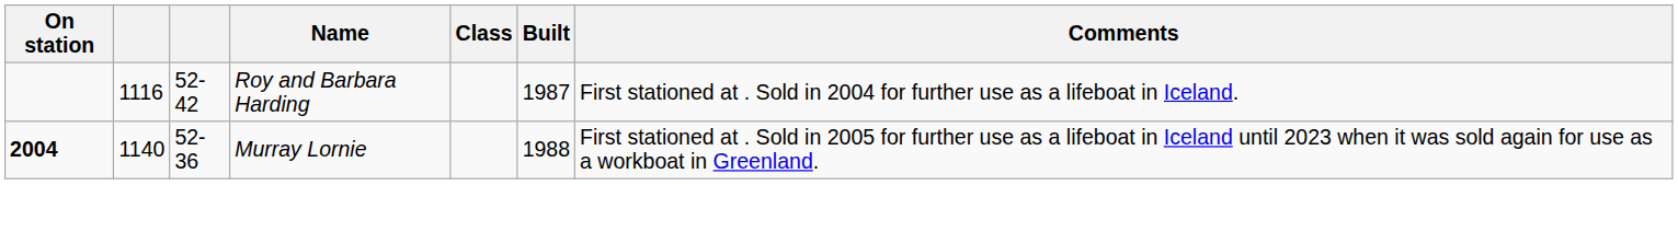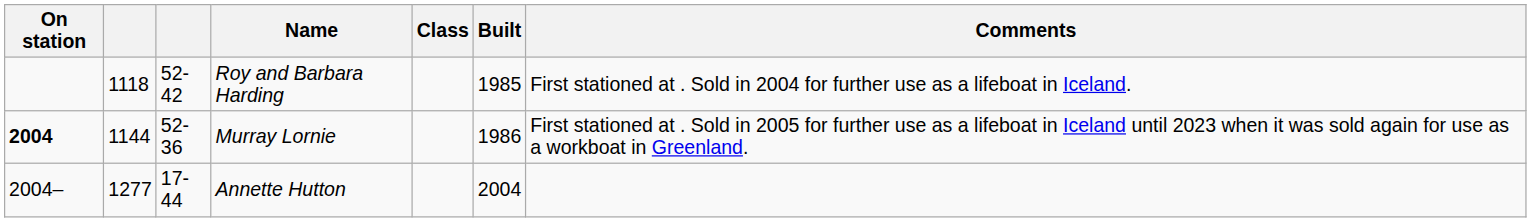 <table class="wikitable">
 <tr>
 <th>On station</th>
 <th></th>
 <th></th>
 <th>Name</th>
 <th>Class</th>
 <th>Built</th>
 <th>Comments</th>
 </tr>
 <tr>
 <td></td>
-<td>1116</td>
+<td>1118</td>
 <td>52-42</td>
 <td><em>Roy and Barbara Harding</em></td>
 <td></td>
-<td>1987</td>
+<td>1985</td>
 <td>First stationed at . Sold in 2004 for further use as a lifeboat  in <a href='#'>Iceland</a>.</td>
 </tr>
 <tr>
 <td><strong>2004</strong></td>
-<td>1140</td>
+<td>1144</td>
 <td>52-36</td>
 <td><em>Murray Lornie</em></td>
 <td></td>
-<td>1988</td>
+<td>1986</td>
 <td>First stationed at . Sold in 2005 for further use as a lifeboat  in <a href='#'>Iceland</a> until 2023 when it was sold again for use as a workboat in <a href='#'>Greenland</a>.</td>
 </tr>
+<tr>
+<td>2004–</td>
+<td>1277</td>
+<td>17-44</td>
+<td><em>Annette Hutton</em></td>
+<td></td>
+<td>2004</td>
+<td></td>
+</tr>
 </table>
